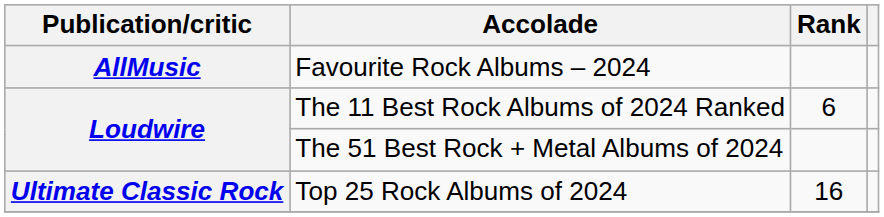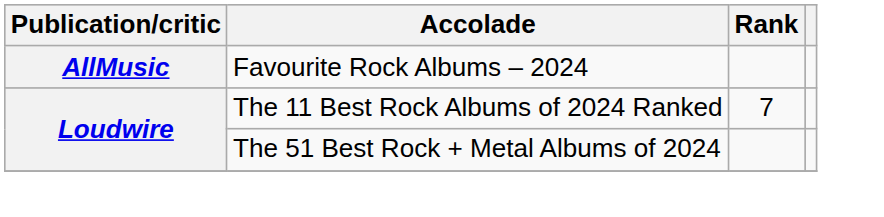 <table class="wikitable sortable plainrowheaders">
 <tr>
 <th scope="col">Publication/critic</th>
 <th scope="col">Accolade</th>
 <th scope="col">Rank</th>
 <th scope="col" class="unsortable"></th>
 </tr>
 <tr>
 <th scope="row"><em><a href='#'>AllMusic</a></em></th>
 <td>Favourite Rock Albums – 2024</td>
 <td></td>
 <td style="text-align: center;"></td>
 </tr>
 <tr>
 <th scope="row" rowspan="2"><em><a href='#'>Loudwire</a></em></th>
 <td>The 11 Best Rock Albums of 2024 Ranked</td>
-<td style="text-align: center;">6</td>
+<td style="text-align: center;">7</td>
 <td style="text-align: center;"></td>
 </tr>
 <tr>
 <td>The 51 Best Rock + Metal Albums of 2024</td>
 <td></td>
 <td style="text-align: center;"></td>
 </tr>
 <tr>
-<th scope="row"><em><a href='#'>Ultimate Classic Rock</a></em></th>
-<td>Top 25 Rock Albums of 2024</td>
-<td style="text-align: center;">16</td>
-<td style="text-align: center;"></td>
-</tr>
-<tr>
 </tr>
 </table>
